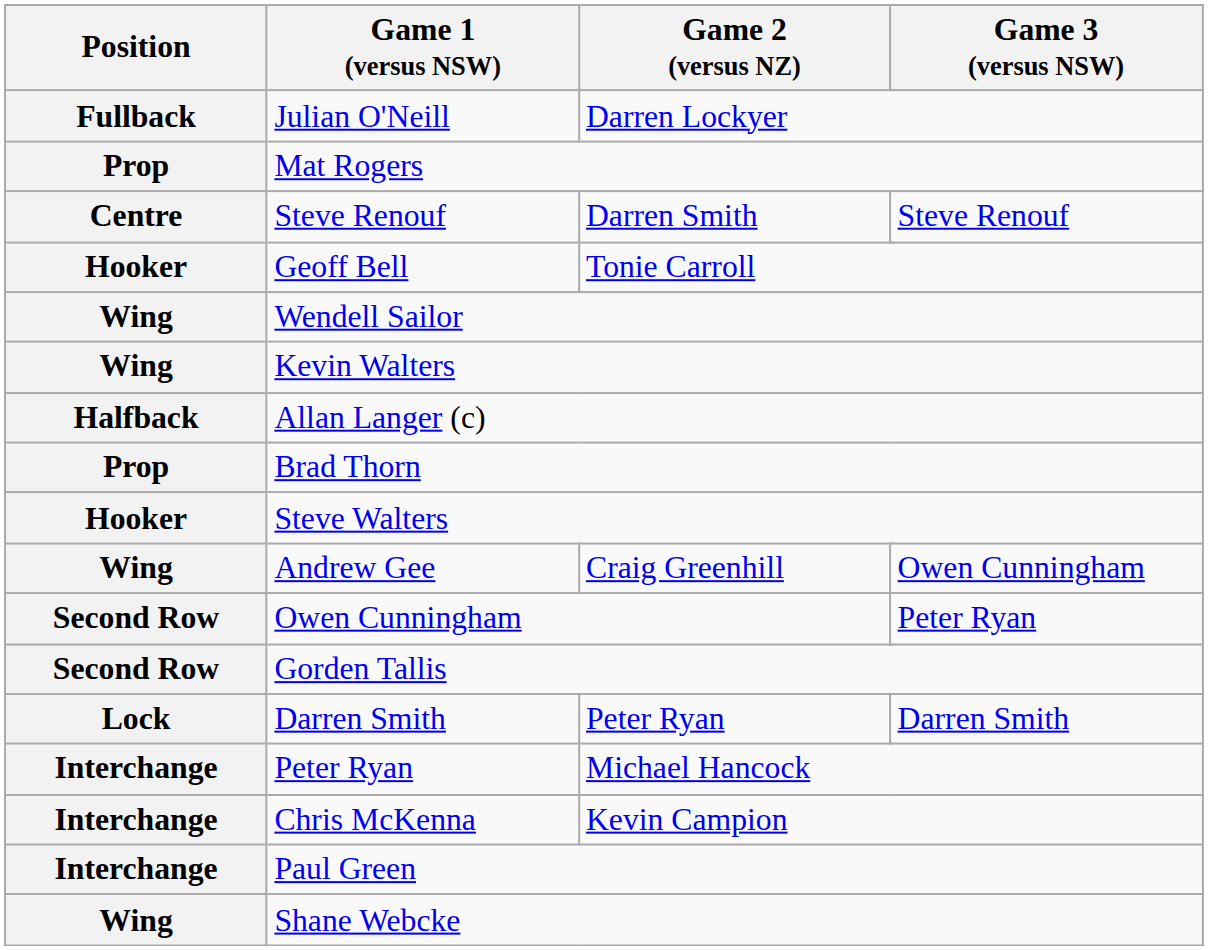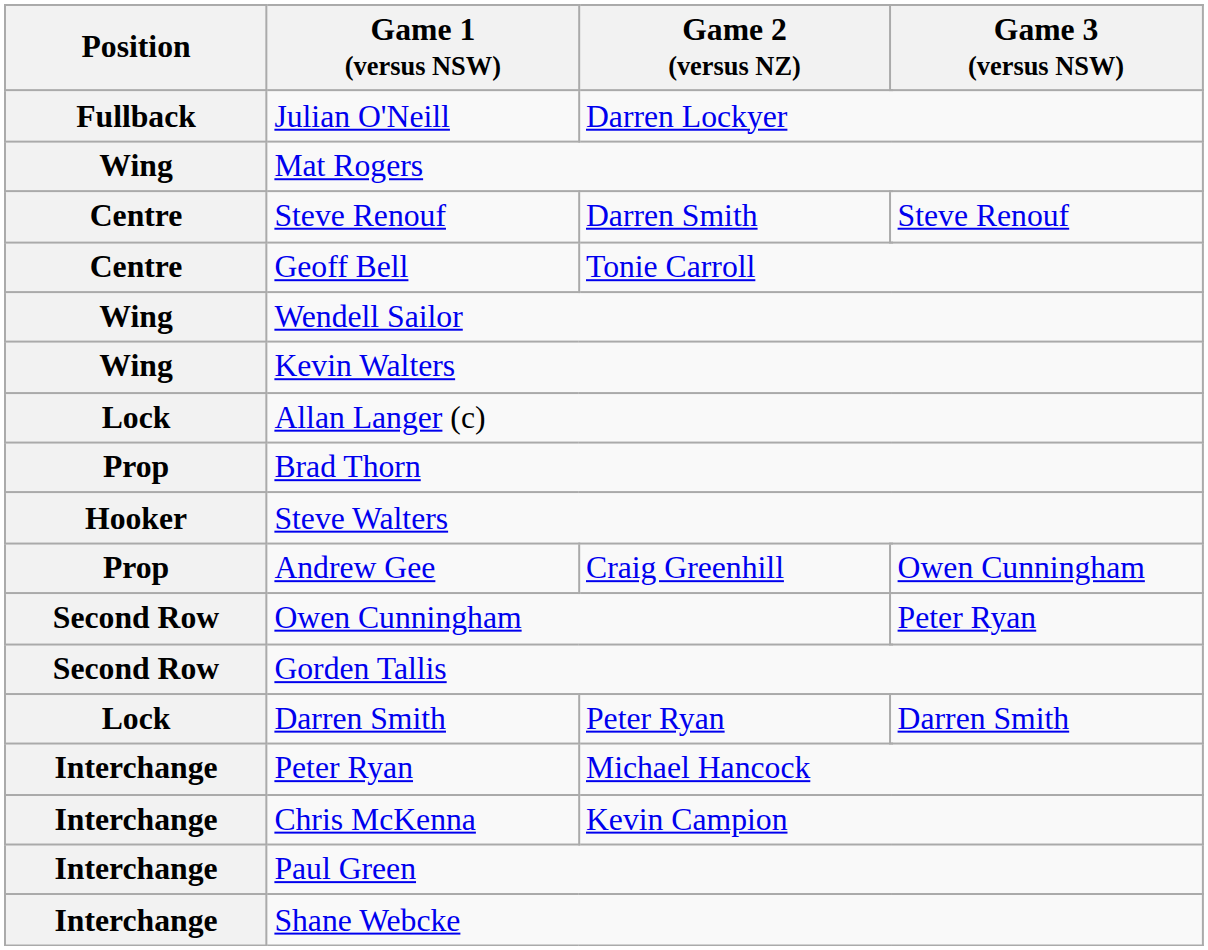 <table class="wikitable">
 <tr>
 <th style="width:125px;">Position</th>
 <th colspan="2"  style="width:150px;">Game 1<br><small>(versus NSW)</small></th>
 <th colspan="2"  style="width:150px;">Game 2<br><small>(versus NZ)</small></th>
 <th colspan="2"  style="width:150px;">Game 3<br><small>(versus NSW)</small></th>
 </tr>
 <tr>
 <th>Fullback</th>
 <td colspan="2"> <a href='#'>Julian O'Neill</a></td>
 <td colspan="4"> <a href='#'>Darren Lockyer</a></td>
 </tr>
 <tr>
-<th>Prop</th>
+<th>Wing</th>
 <td colspan="6"> <a href='#'>Mat Rogers</a></td>
 </tr>
 <tr>
 <th>Centre</th>
 <td colspan="2"> <a href='#'>Steve Renouf</a></td>
 <td colspan="2"> <a href='#'>Darren Smith</a></td>
 <td colspan="2"> <a href='#'>Steve Renouf</a></td>
 </tr>
 <tr>
-<th>Hooker</th>
+<th>Centre</th>
 <td colspan="2"> <a href='#'>Geoff Bell</a></td>
 <td colspan="4"> <a href='#'>Tonie Carroll</a></td>
 </tr>
 <tr>
 <th>Wing</th>
 <td colspan="6"> <a href='#'>Wendell Sailor</a></td>
 </tr>
 <tr>
 <th>Wing</th>
 <td colspan="6"> <a href='#'>Kevin Walters</a></td>
 </tr>
 <tr>
-<th>Halfback</th>
+<th>Lock</th>
 <td colspan="6"> <a href='#'>Allan Langer</a> (c)</td>
 </tr>
 <tr>
 <th>Prop</th>
 <td colspan="6"> <a href='#'>Brad Thorn</a></td>
 </tr>
 <tr>
 <th>Hooker</th>
 <td colspan="6"> <a href='#'>Steve Walters</a></td>
 </tr>
 <tr>
-<th>Wing</th>
+<th>Prop</th>
 <td colspan="2"> <a href='#'>Andrew Gee</a></td>
 <td colspan="2"> <a href='#'>Craig Greenhill</a></td>
 <td colspan="2"> <a href='#'>Owen Cunningham</a></td>
 </tr>
 <tr>
 <th>Second Row</th>
 <td colspan="4"> <a href='#'>Owen Cunningham</a></td>
 <td colspan="2"> <a href='#'>Peter Ryan</a></td>
 </tr>
 <tr>
 <th>Second Row</th>
 <td colspan="6"> <a href='#'>Gorden Tallis</a></td>
 </tr>
 <tr>
 <th>Lock</th>
 <td colspan="2"> <a href='#'>Darren Smith</a></td>
 <td colspan="2"> <a href='#'>Peter Ryan</a></td>
 <td colspan="2"> <a href='#'>Darren Smith</a></td>
 </tr>
 <tr>
 <th>Interchange</th>
 <td colspan="2"> <a href='#'>Peter Ryan</a></td>
 <td colspan="4"> <a href='#'>Michael Hancock</a></td>
 </tr>
 <tr>
 <th>Interchange</th>
 <td colspan="2"> <a href='#'>Chris McKenna</a></td>
 <td colspan="4"> <a href='#'>Kevin Campion</a></td>
 </tr>
 <tr>
 <th>Interchange</th>
 <td colspan="6"> <a href='#'>Paul Green</a></td>
 </tr>
 <tr>
-<th>Wing</th>
+<th>Interchange</th>
 <td colspan="6"> <a href='#'>Shane Webcke</a></td>
 </tr>
 </table>
